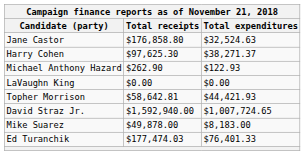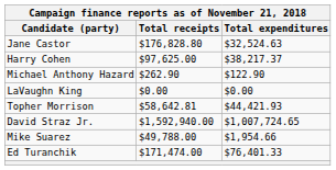 <table class="wikitable sortable">
 <tr>
 <th colspan=4>Campaign finance reports as of November 21, 2018</th>
 </tr>
 <tr style="text-align:center;">
 <th>Candidate (party)</th>
 <th>Total receipts</th>
 <th>Total expenditures</th>
 </tr>
 <tr>
 <td>Jane Castor</td>
-<td>$176,858.80</td>
+<td>$176,828.80</td>
 <td>$32,524.63</td>
 </tr>
 <tr>
 <td>Harry Cohen</td>
-<td>$97,625.30</td>
-<td>$38,271.37</td>
+<td>$97,625.00</td>
+<td>$38,217.37</td>
 </tr>
 <tr>
 <td>Michael Anthony Hazard</td>
 <td>$262.90</td>
-<td>$122.93</td>
+<td>$122.90</td>
 </tr>
 <tr>
 <td>LaVaughn King</td>
 <td>$0.00</td>
 <td>$0.00</td>
 </tr>
 <tr>
 <td>Topher Morrison</td>
 <td>$58,642.81</td>
 <td>$44,421.93</td>
 </tr>
 <tr>
 <td>David Straz Jr.</td>
 <td>$1,592,940.00</td>
 <td>$1,007,724.65</td>
 </tr>
 <tr>
 <td>Mike Suarez</td>
-<td>$49,878.00</td>
-<td>$8,183.00</td>
+<td>$49,788.00</td>
+<td>$1,954.66</td>
 </tr>
 <tr>
 <td>Ed Turanchik</td>
-<td>$177,474.03</td>
+<td>$171,474.00</td>
 <td>$76,401.33</td>
 </tr>
 <tr>
 <th colspan="4"></th>
 </tr>
 </table>
